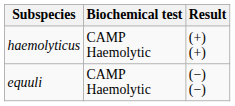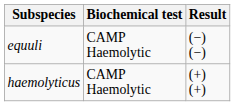 <table class="wikitable">
 <tr>
 <th>Subspecies</th>
 <th>Biochemical test</th>
 <th>Result</th>
 </tr>
 <tr>
+<td><em>equuli</em></td>
+<td>CAMP<br>Haemolytic</td>
+<td>(−)<br>(−)</td>
+</tr>
+<tr>
 <td><em>haemolyticus</em></td>
 <td>CAMP<br>Haemolytic</td>
 <td>(+)<br>(+)</td>
 </tr>
-<tr>
-<td><em>equuli</em></td>
-<td>CAMP<br>Haemolytic</td>
-<td>(−)<br>(−)</td>
-</tr>
 </table>
